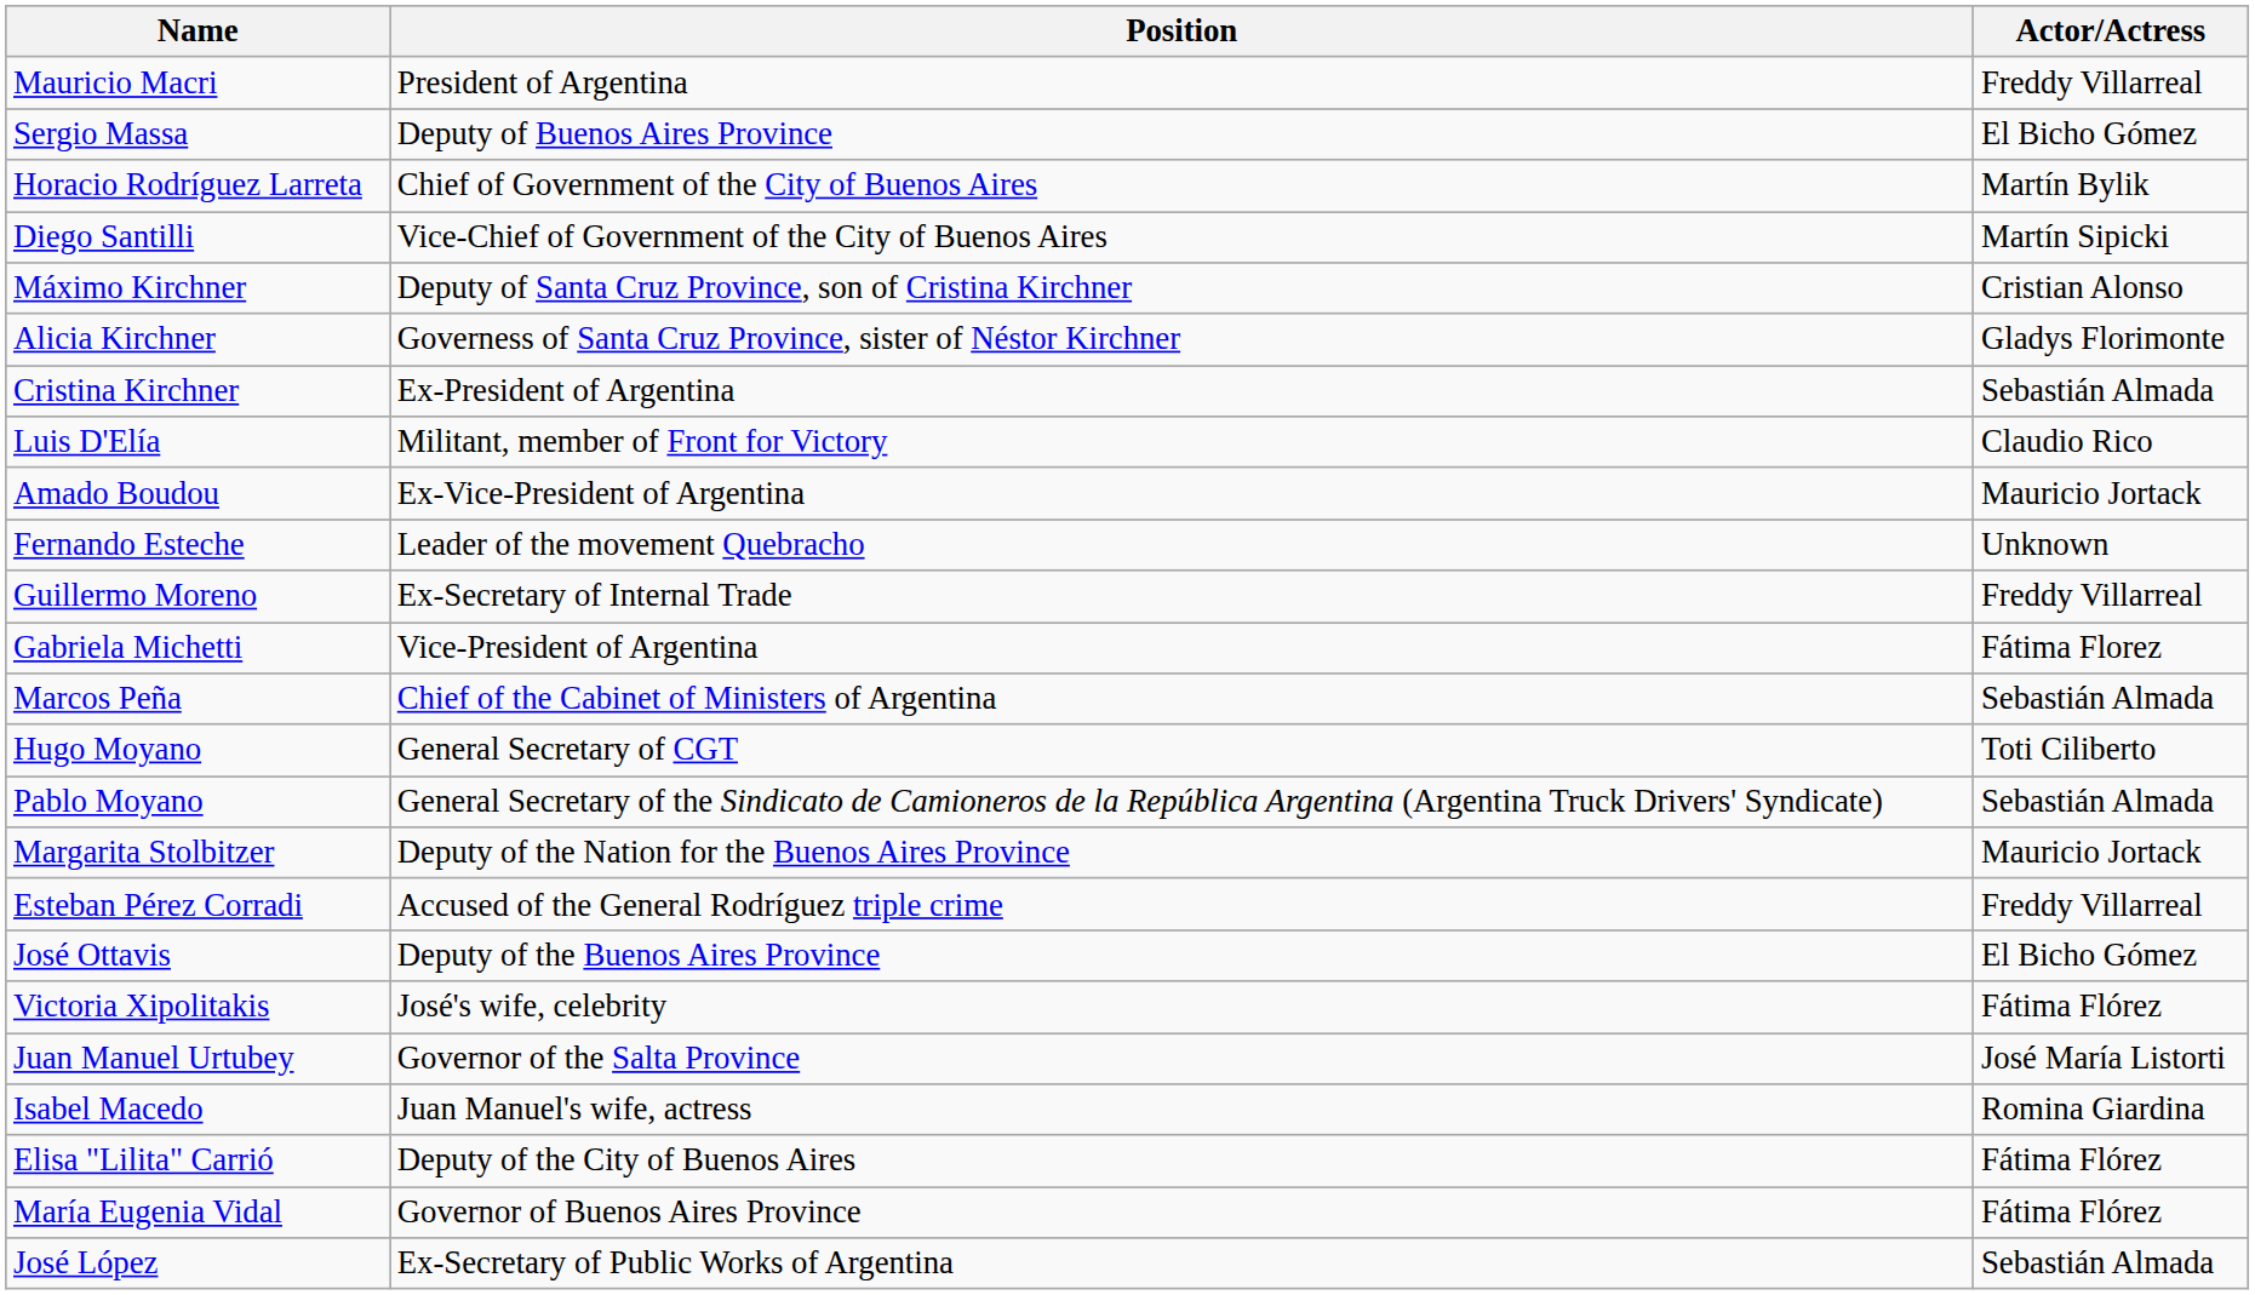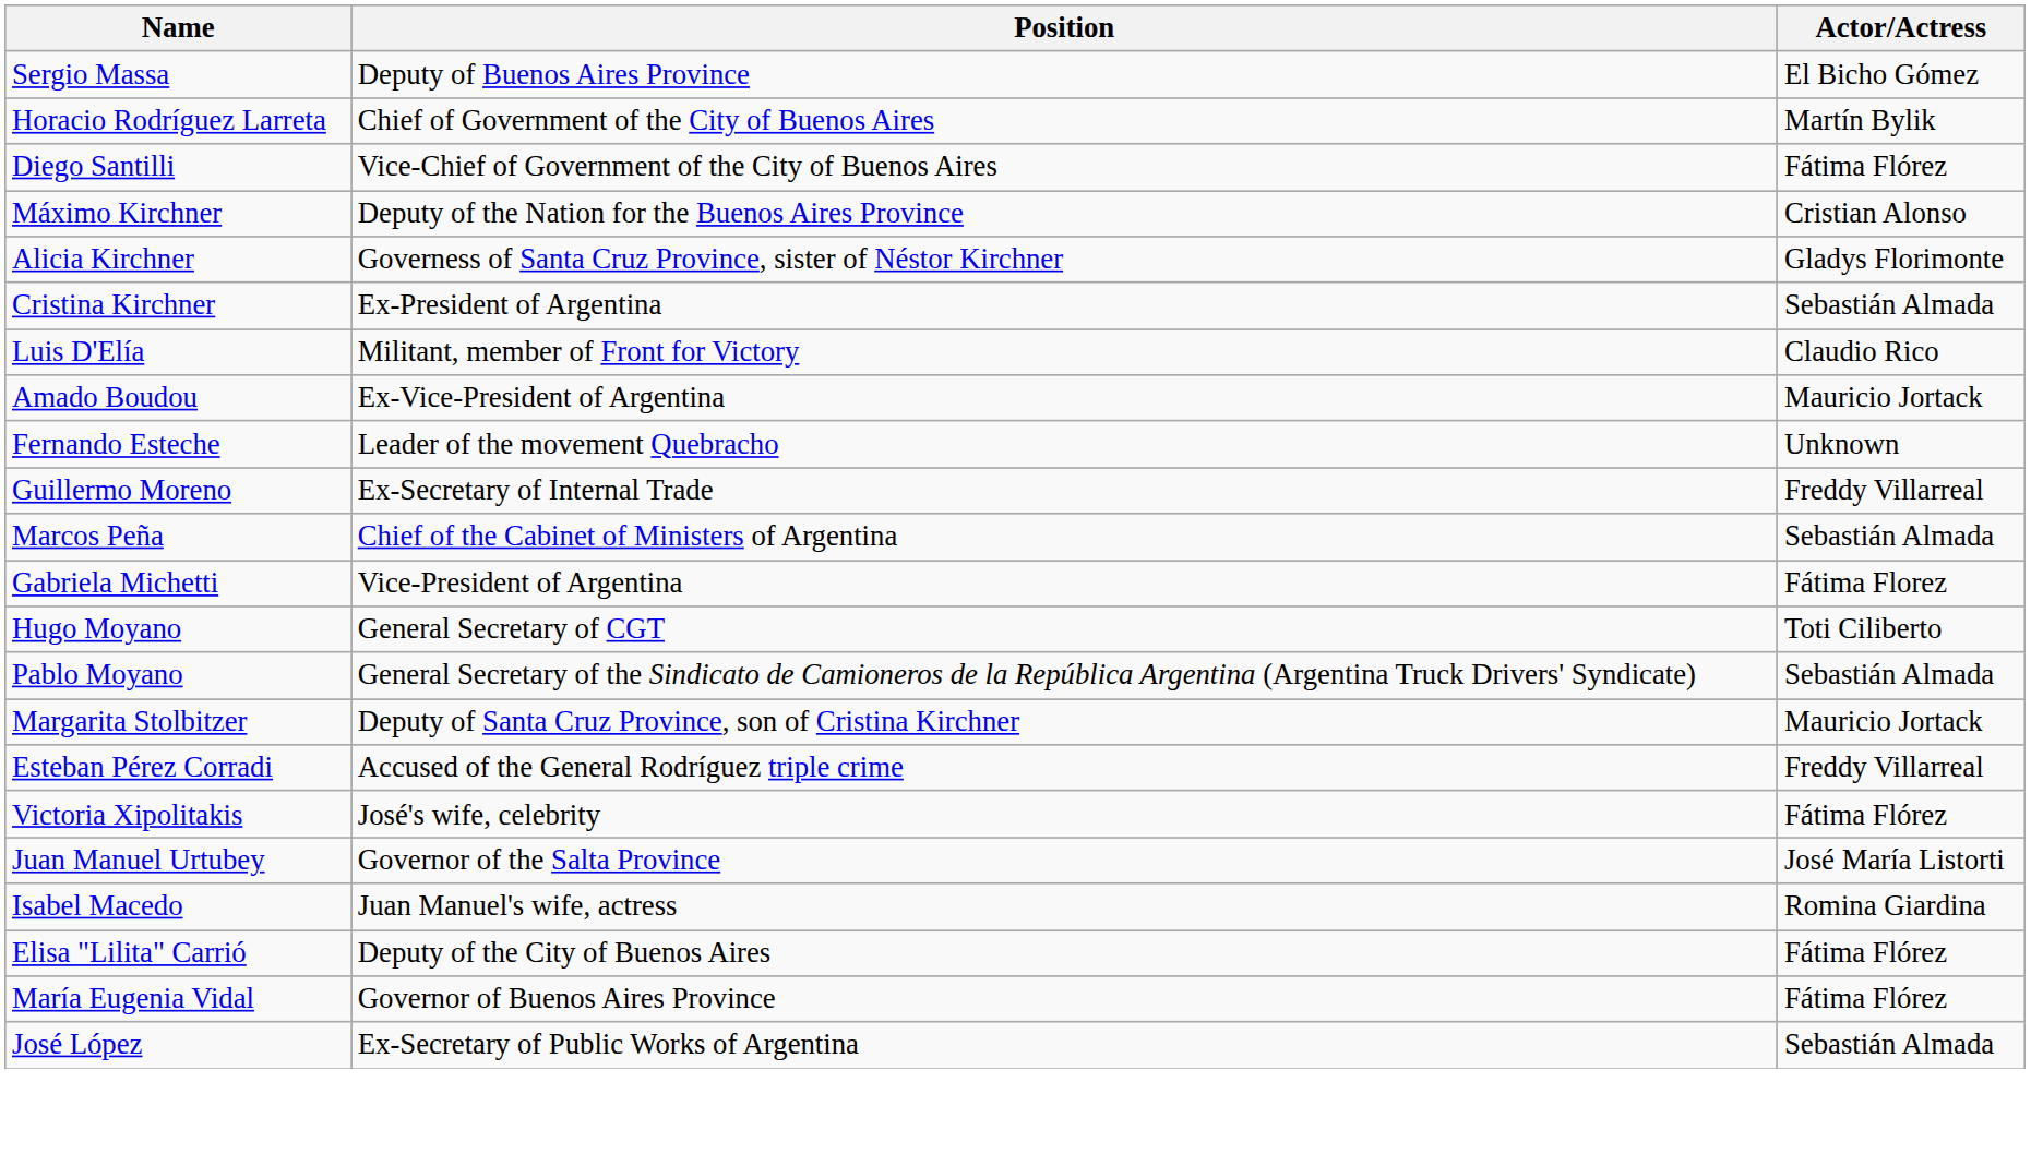 <table class="wikitable" style="width:70%">
 <tr>
 <th>Name</th>
 <th>Position</th>
 <th>Actor/Actress</th>
-</tr>
-<tr>
-<td><a href='#'>Mauricio Macri</a></td>
-<td>President of Argentina</td>
-<td>Freddy Villarreal</td>
 </tr>
 <tr>
 <td><a href='#'>Sergio Massa</a></td>
 <td>Deputy of <a href='#'>Buenos Aires Province</a></td>
 <td>El Bicho Gómez</td>
 </tr>
 <tr>
 <td><a href='#'>Horacio Rodríguez Larreta</a></td>
 <td>Chief of Government of the <a href='#'>City of Buenos Aires</a></td>
 <td>Martín Bylik</td>
 </tr>
 <tr>
 <td><a href='#'>Diego Santilli</a></td>
 <td>Vice-Chief of Government of the City of Buenos Aires</td>
-<td>Martín Sipicki</td>
+<td>Fátima Flórez</td>
 </tr>
 <tr>
 <td><a href='#'>Máximo Kirchner</a></td>
-<td>Deputy of <a href='#'>Santa Cruz Province</a>, son of <a href='#'>Cristina Kirchner</a></td>
+<td>Deputy of the Nation for the <a href='#'>Buenos Aires Province</a></td>
 <td>Cristian Alonso</td>
 </tr>
 <tr>
 <td><a href='#'>Alicia Kirchner</a></td>
 <td>Governess of <a href='#'>Santa Cruz Province</a>, sister of <a href='#'>Néstor Kirchner</a></td>
 <td>Gladys Florimonte</td>
 </tr>
 <tr>
 <td><a href='#'>Cristina Kirchner</a></td>
 <td>Ex-President of Argentina</td>
 <td>Sebastián Almada</td>
 </tr>
 <tr>
 <td><a href='#'>Luis D'Elía</a></td>
 <td>Militant, member of <a href='#'>Front for Victory</a></td>
 <td>Claudio Rico</td>
 </tr>
 <tr>
 <td><a href='#'>Amado Boudou</a></td>
 <td>Ex-Vice-President of Argentina</td>
 <td>Mauricio Jortack</td>
 </tr>
 <tr>
 <td><a href='#'>Fernando Esteche</a></td>
 <td>Leader of the movement <a href='#'>Quebracho</a></td>
 <td>Unknown</td>
 </tr>
 <tr>
 <td><a href='#'>Guillermo Moreno</a></td>
 <td>Ex-Secretary of Internal Trade</td>
 <td>Freddy Villarreal</td>
 </tr>
 <tr>
+<td><a href='#'>Marcos Peña</a></td>
+<td><a href='#'>Chief of the Cabinet of Ministers</a> of Argentina</td>
+<td>Sebastián Almada</td>
+</tr>
+<tr>
 <td><a href='#'>Gabriela Michetti</a></td>
 <td>Vice-President of Argentina</td>
 <td>Fátima Florez</td>
-</tr>
-<tr>
-<td><a href='#'>Marcos Peña</a></td>
-<td><a href='#'>Chief of the Cabinet of Ministers</a> of Argentina</td>
-<td>Sebastián Almada</td>
 </tr>
 <tr>
 <td><a href='#'>Hugo Moyano</a></td>
 <td>General Secretary of <a href='#'>CGT</a></td>
 <td>Toti Ciliberto</td>
 </tr>
 <tr>
 <td><a href='#'>Pablo Moyano</a></td>
 <td>General Secretary of the <em>Sindicato de Camioneros de la República Argentina</em> (Argentina Truck Drivers' Syndicate)</td>
 <td>Sebastián Almada</td>
 </tr>
 <tr>
 <td><a href='#'>Margarita Stolbitzer</a></td>
-<td>Deputy of the Nation for the <a href='#'>Buenos Aires Province</a></td>
+<td>Deputy of <a href='#'>Santa Cruz Province</a>, son of <a href='#'>Cristina Kirchner</a></td>
 <td>Mauricio Jortack</td>
 </tr>
 <tr>
 <td><a href='#'>Esteban Pérez Corradi</a></td>
 <td>Accused of the General Rodríguez <a href='#'>triple crime</a></td>
 <td>Freddy Villarreal</td>
-</tr>
-<tr>
-<td><a href='#'>José Ottavis</a></td>
-<td>Deputy of the <a href='#'>Buenos Aires Province</a></td>
-<td>El Bicho Gómez</td>
 </tr>
 <tr>
 <td><a href='#'>Victoria Xipolitakis</a></td>
 <td>José's wife, celebrity</td>
 <td>Fátima Flórez</td>
 </tr>
 <tr>
 <td><a href='#'>Juan Manuel Urtubey</a></td>
 <td>Governor of the <a href='#'>Salta Province</a></td>
 <td>José María Listorti</td>
 </tr>
 <tr>
 <td><a href='#'>Isabel Macedo</a></td>
 <td>Juan Manuel's wife, actress</td>
 <td>Romina Giardina</td>
 </tr>
 <tr>
 <td><a href='#'>Elisa "Lilita" Carrió</a></td>
 <td>Deputy of the City of Buenos Aires</td>
 <td>Fátima Flórez</td>
 </tr>
 <tr>
 <td><a href='#'>María Eugenia Vidal</a></td>
 <td>Governor of Buenos Aires Province</td>
 <td>Fátima Flórez</td>
 </tr>
 <tr>
 <td><a href='#'>José López</a></td>
 <td>Ex-Secretary of Public Works of Argentina</td>
 <td>Sebastián Almada</td>
 </tr>
 </table>
